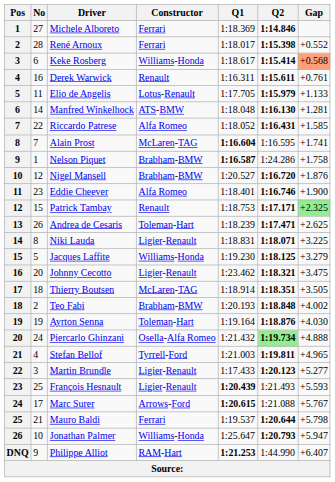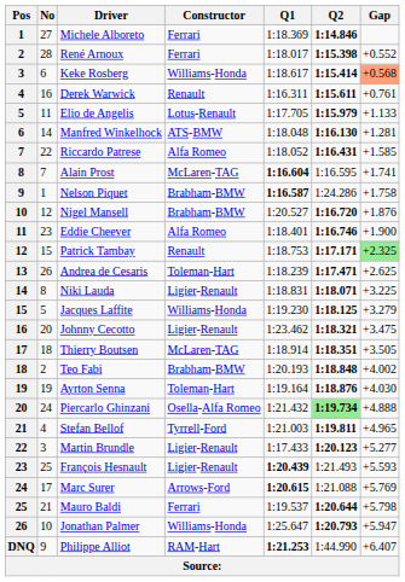 <table class="wikitable sortable" style="font-size: 95%;">
 <tr>
 <th>Pos</th>
 <th>No</th>
 <th>Driver</th>
 <th>Constructor</th>
 <th>Q1</th>
 <th>Q2</th>
 <th>Gap</th>
 </tr>
 <tr>
 <th>1</th>
 <td>27</td>
 <td> <a href='#'>Michele Alboreto</a></td>
 <td><a href='#'>Ferrari</a></td>
 <td>1:18.369</td>
 <td><strong>1:14.846</strong></td>
 <td></td>
 </tr>
 <tr>
 <th>2</th>
 <td>28</td>
 <td> <a href='#'>René Arnoux</a></td>
 <td><a href='#'>Ferrari</a></td>
 <td>1:18.017</td>
 <td><strong>1:15.398</strong></td>
 <td>+0.552</td>
 </tr>
 <tr>
 <th>3</th>
 <td>6</td>
 <td> <a href='#'>Keke Rosberg</a></td>
 <td><a href='#'>Williams</a>-<a href='#'>Honda</a></td>
 <td>1:18.617</td>
 <td><strong>1:15.414</strong></td>
 <td style="background: lightsalmon;">+0.568</td>
 </tr>
 <tr>
 <th>4</th>
 <td>16</td>
 <td> <a href='#'>Derek Warwick</a></td>
 <td><a href='#'>Renault</a></td>
 <td>1:16.311</td>
 <td><strong>1:15.611</strong></td>
 <td>+0.761</td>
 </tr>
 <tr>
 <th>5</th>
 <td>11</td>
 <td> <a href='#'>Elio de Angelis</a></td>
 <td><a href='#'>Lotus</a>-<a href='#'>Renault</a></td>
 <td>1:17.705</td>
 <td><strong>1:15.979</strong></td>
 <td>+1.133</td>
 </tr>
 <tr>
 <th>6</th>
 <td>14</td>
 <td> <a href='#'>Manfred Winkelhock</a></td>
 <td><a href='#'>ATS</a>-<a href='#'>BMW</a></td>
 <td>1:18.048</td>
 <td><strong>1:16.130</strong></td>
 <td>+1.281</td>
 </tr>
 <tr>
 <th>7</th>
 <td>22</td>
 <td> <a href='#'>Riccardo Patrese</a></td>
 <td><a href='#'>Alfa Romeo</a></td>
 <td>1:18.052</td>
 <td><strong>1:16.431</strong></td>
 <td>+1.585</td>
 </tr>
 <tr>
 <th>8</th>
 <td>7</td>
 <td> <a href='#'>Alain Prost</a></td>
 <td><a href='#'>McLaren</a>-<a href='#'>TAG</a></td>
 <td><strong>1:16.604</strong></td>
 <td>1:16.595</td>
 <td>+1.741</td>
 </tr>
 <tr>
 <th>9</th>
 <td>1</td>
 <td> <a href='#'>Nelson Piquet</a></td>
 <td><a href='#'>Brabham</a>-<a href='#'>BMW</a></td>
 <td><strong>1:16.587</strong></td>
 <td>1:24.286</td>
 <td>+1.758</td>
 </tr>
 <tr>
 <th>10</th>
 <td>12</td>
 <td> <a href='#'>Nigel Mansell</a></td>
 <td><a href='#'>Brabham</a>-<a href='#'>BMW</a></td>
 <td>1:20.527</td>
 <td><strong>1:16.720</strong></td>
 <td>+1.876</td>
 </tr>
 <tr>
 <th>11</th>
 <td>23</td>
 <td> <a href='#'>Eddie Cheever</a></td>
 <td><a href='#'>Alfa Romeo</a></td>
 <td>1:18.401</td>
 <td><strong>1:16.746</strong></td>
 <td>+1.900</td>
 </tr>
 <tr>
 <th>12</th>
 <td>15</td>
 <td> <a href='#'>Patrick Tambay</a></td>
 <td><a href='#'>Renault</a></td>
 <td>1:18.753</td>
 <td><strong>1:17.171</strong></td>
 <td style="background: lightgreen;">+2.325</td>
 </tr>
 <tr>
 <th>13</th>
 <td>26</td>
 <td> <a href='#'>Andrea de Cesaris</a></td>
 <td><a href='#'>Toleman</a>-<a href='#'>Hart</a></td>
 <td>1:18.239</td>
 <td><strong>1:17.471</strong></td>
 <td>+2.625</td>
 </tr>
 <tr>
 <th>14</th>
 <td>8</td>
 <td> <a href='#'>Niki Lauda</a></td>
 <td><a href='#'>Ligier</a>-<a href='#'>Renault</a></td>
 <td>1:18.831</td>
 <td><strong>1:18.071</strong></td>
 <td>+3.225</td>
 </tr>
 <tr>
 <th>15</th>
 <td>5</td>
 <td> <a href='#'>Jacques Laffite</a></td>
 <td><a href='#'>Williams</a>-<a href='#'>Honda</a></td>
 <td>1:19.230</td>
 <td><strong>1:18.125</strong></td>
 <td>+3.279</td>
 </tr>
 <tr>
 <th>16</th>
 <td>20</td>
 <td> <a href='#'>Johnny Cecotto</a></td>
 <td><a href='#'>Ligier</a>-<a href='#'>Renault</a></td>
 <td>1:23.462</td>
 <td><strong>1:18.321</strong></td>
 <td>+3.475</td>
 </tr>
 <tr>
 <th>17</th>
 <td>18</td>
 <td> <a href='#'>Thierry Boutsen</a></td>
 <td><a href='#'>McLaren</a>-<a href='#'>TAG</a></td>
 <td>1:18.914</td>
 <td><strong>1:18.351</strong></td>
 <td>+3.505</td>
 </tr>
 <tr>
 <th>18</th>
 <td>2</td>
 <td> <a href='#'>Teo Fabi</a></td>
 <td><a href='#'>Brabham</a>-<a href='#'>BMW</a></td>
 <td>1:20.193</td>
 <td><strong>1:18.848</strong></td>
 <td>+4.002</td>
 </tr>
 <tr>
 <th>19</th>
 <td>19</td>
 <td> <a href='#'>Ayrton Senna</a></td>
 <td><a href='#'>Toleman</a>-<a href='#'>Hart</a></td>
 <td>1:19.164</td>
 <td><strong>1:18.876</strong></td>
 <td>+4.030</td>
 </tr>
 <tr>
 <th>20</th>
 <td>24</td>
 <td> <a href='#'>Piercarlo Ghinzani</a></td>
 <td><a href='#'>Osella</a>-<a href='#'>Alfa Romeo</a></td>
 <td>1:21.432</td>
 <td style="background: lightgreen;"><strong>1:19.734</strong></td>
 <td>+4.888</td>
 </tr>
 <tr>
 <th>21</th>
 <td>4</td>
 <td> <a href='#'>Stefan Bellof</a></td>
 <td><a href='#'>Tyrrell</a>-<a href='#'>Ford</a></td>
 <td>1:21.003</td>
 <td><strong>1:19.811</strong></td>
 <td>+4.965</td>
 </tr>
 <tr>
 <th>22</th>
 <td>3</td>
 <td> <a href='#'>Martin Brundle</a></td>
 <td><a href='#'>Ligier</a>-<a href='#'>Renault</a></td>
 <td>1:17.433</td>
 <td><strong>1:20.123</strong></td>
 <td>+5.277</td>
 </tr>
 <tr>
 <th>23</th>
 <td>25</td>
 <td> <a href='#'>François Hesnault</a></td>
 <td><a href='#'>Ligier</a>-<a href='#'>Renault</a></td>
 <td><strong>1:20.439</strong></td>
 <td>1:21.493</td>
 <td>+5.593</td>
 </tr>
 <tr>
 <th>24</th>
 <td>17</td>
 <td> <a href='#'>Marc Surer</a></td>
 <td><a href='#'>Arrows</a>-<a href='#'>Ford</a></td>
 <td><strong>1:20.615</strong></td>
 <td>1:21.088</td>
-<td>+5.767</td>
+<td>+5.769</td>
 </tr>
 <tr>
 <th>25</th>
 <td>21</td>
 <td> <a href='#'>Mauro Baldi</a></td>
 <td><a href='#'>Ferrari</a></td>
 <td>1:19.537</td>
 <td><strong>1:20.644</strong></td>
 <td>+5.798</td>
 </tr>
 <tr>
 <th>26</th>
 <td>10</td>
 <td> <a href='#'>Jonathan Palmer</a></td>
 <td><a href='#'>Williams</a>-<a href='#'>Honda</a></td>
 <td>1:25.647</td>
 <td><strong>1:20.793</strong></td>
 <td>+5.947</td>
 </tr>
 <tr>
 <th data-sort-value="27">DNQ</th>
 <td>9</td>
 <td> <a href='#'>Philippe Alliot</a></td>
 <td><a href='#'>RAM</a>-<a href='#'>Hart</a></td>
 <td><strong>1:21.253</strong></td>
 <td>1:44.990</td>
 <td>+6.407</td>
 </tr>
 <tr>
 <th colspan="7" style="text-align: center">Source: </th>
 </tr>
 </table>
